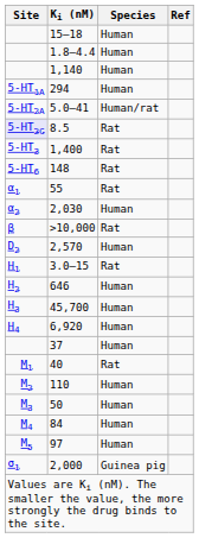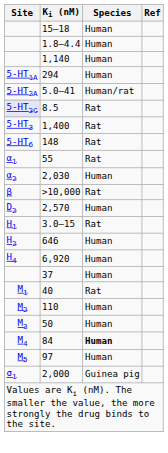 <table class="wikitable floatright" style="font-size:small;">
 <tr>
 <th>Site</th>
 <th>K<sub>i</sub> (nM)</th>
 <th>Species</th>
 <th>Ref</th>
 </tr>
 <tr>
 <td></td>
 <td>15–18</td>
 <td>Human</td>
 <td></td>
 </tr>
 <tr>
 <td></td>
 <td>1.8–4.4</td>
 <td>Human</td>
 <td></td>
 </tr>
 <tr>
 <td></td>
 <td>1,140</td>
 <td>Human</td>
 <td></td>
 </tr>
 <tr>
 <td><a href='#'>5-HT<sub>1A</sub></a></td>
 <td>294</td>
 <td>Human</td>
 <td></td>
 </tr>
 <tr>
 <td><a href='#'>5-HT<sub>2A</sub></a></td>
 <td>5.0–41</td>
 <td>Human/rat</td>
 <td></td>
 </tr>
 <tr>
 <td style="background: lavender;"><a href='#'>5-HT<sub>2C</sub></a></td>
 <td>8.5</td>
 <td>Rat</td>
 <td></td>
 </tr>
 <tr>
 <td><a href='#'>5-HT<sub>3</sub></a></td>
 <td>1,400</td>
 <td>Rat</td>
 <td></td>
 </tr>
 <tr>
 <td><a href='#'>5-HT<sub>6</sub></a></td>
 <td>148</td>
 <td>Rat</td>
 <td></td>
 </tr>
 <tr>
 <td><a href='#'>α<sub>1</sub></a></td>
 <td>55</td>
 <td>Rat</td>
 <td></td>
 </tr>
 <tr>
 <td><a href='#'>α<sub>2</sub></a></td>
 <td>2,030</td>
 <td>Human</td>
 <td></td>
 </tr>
 <tr>
 <td><a href='#'>β</a></td>
 <td>>10,000</td>
 <td>Rat</td>
 <td></td>
 </tr>
 <tr>
 <td><a href='#'>D<sub>2</sub></a></td>
 <td>2,570</td>
 <td>Human</td>
 <td></td>
 </tr>
 <tr>
 <td><a href='#'>H<sub>1</sub></a></td>
 <td>3.0–15</td>
 <td>Rat</td>
 <td></td>
 </tr>
 <tr>
 <td><a href='#'>H<sub>2</sub></a></td>
 <td>646</td>
 <td>Human</td>
 <td></td>
 </tr>
 <tr>
-<td><a href='#'>H<sub>3</sub></a></td>
-<td>45,700</td>
-<td>Human</td>
-<td></td>
-</tr>
-<tr>
 <td><a href='#'>H<sub>4</sub></a></td>
 <td>6,920</td>
 <td>Human</td>
 <td></td>
 </tr>
 <tr>
 <td></td>
 <td>37</td>
 <td>Human</td>
 <td></td>
 </tr>
 <tr>
 <td>  <a href='#'>M<sub>1</sub></a></td>
 <td>40</td>
 <td>Rat</td>
 <td></td>
 </tr>
 <tr>
 <td>  <a href='#'>M<sub>2</sub></a></td>
 <td>110</td>
 <td>Human</td>
 <td></td>
 </tr>
 <tr>
 <td>  <a href='#'>M<sub>3</sub></a></td>
 <td>50</td>
 <td>Human</td>
 <td></td>
 </tr>
 <tr>
 <td>  <a href='#'>M<sub>4</sub></a></td>
 <td>84</td>
-<td>Human</td>
+<td><strong>Human</strong></td>
 <td></td>
 </tr>
 <tr>
 <td>  <a href='#'>M<sub>5</sub></a></td>
 <td>97</td>
 <td>Human</td>
 <td></td>
 </tr>
 <tr>
 <td><a href='#'>σ<sub>1</sub></a></td>
 <td>2,000</td>
 <td>Guinea pig</td>
 <td></td>
 </tr>
 <tr class="sortbottom">
 <td colspan="4" style="width: 1px;">Values are K<sub>i</sub> (nM). The smaller the value, the more strongly the drug binds to the site.</td>
 </tr>
 </table>
